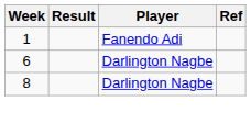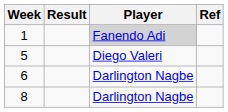 <table class=wikitable>
 <tr>
 <th>Week</th>
 <th>Result</th>
 <th>Player</th>
 <th>Ref</th>
 </tr>
 <tr>
 <td align=center>1</td>
 <td></td>
-<td> <a href='#'>Fanendo Adi</a></td>
+<td style="background: lightgrey;"> <a href='#'>Fanendo Adi</a></td>
+<td></td>
+</tr>
+<tr>
+<td align=center>5</td>
+<td></td>
+<td> <a href='#'>Diego Valeri</a></td>
 <td></td>
 </tr>
 <tr>
 <td align=center>6</td>
 <td></td>
 <td> <a href='#'>Darlington Nagbe</a></td>
 <td></td>
 </tr>
 <tr>
 <td align=center>8</td>
 <td></td>
 <td> <a href='#'>Darlington Nagbe</a></td>
 <td></td>
 </tr>
 </table>
